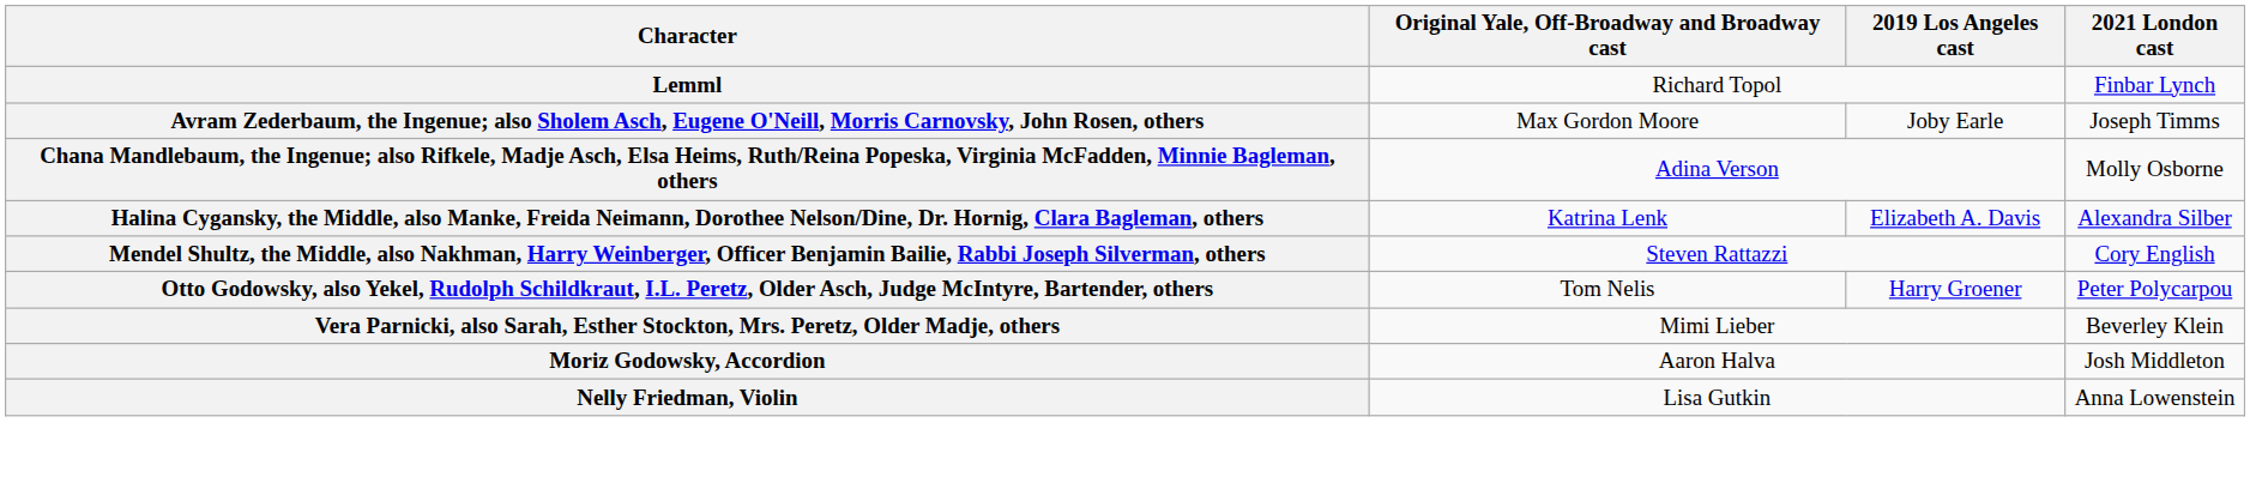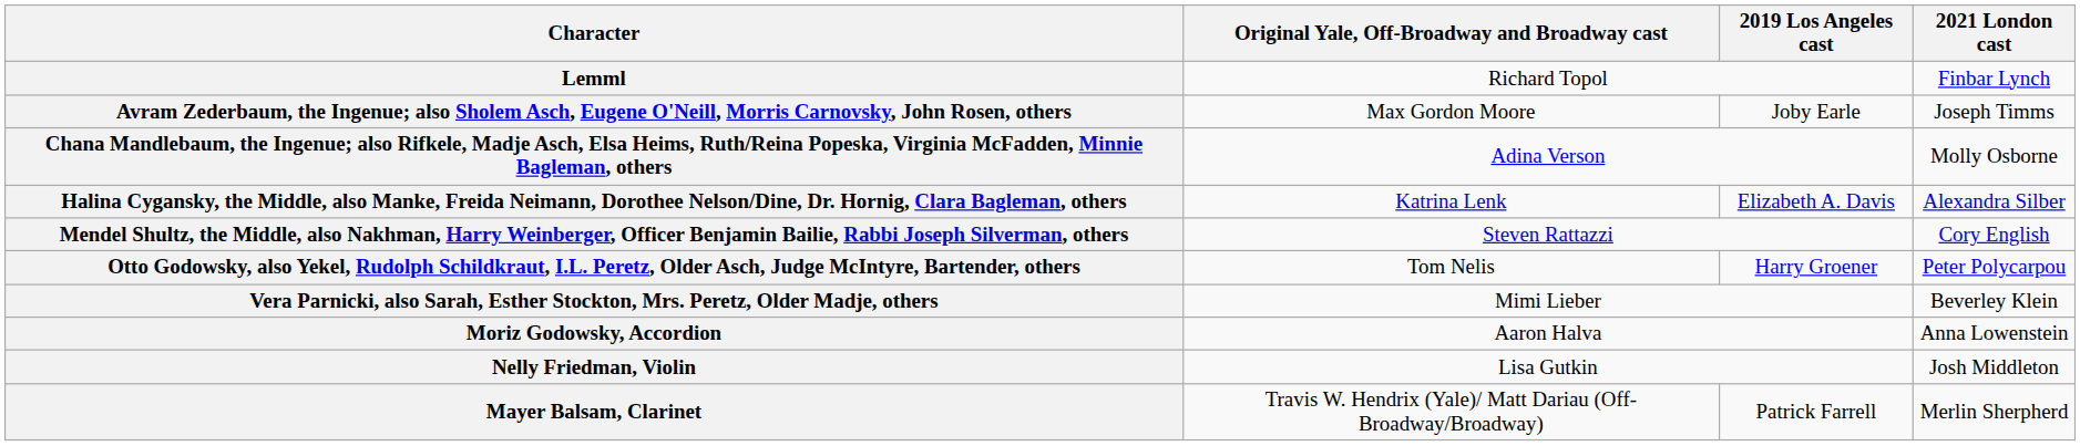 <table class="wikitable" style="width:100%; text-align:center;">
 <tr>
 <th>Character</th>
 <th>Original Yale, Off-Broadway and Broadway cast</th>
 <th>2019 Los Angeles cast</th>
 <th>2021 London cast</th>
 </tr>
 <tr>
 <th>Lemml</th>
 <td colspan="2" align=center>Richard Topol</td>
 <td><a href='#'>Finbar Lynch</a></td>
 </tr>
 <tr>
 <th>Avram Zederbaum, the Ingenue; also <a href='#'>Sholem Asch</a>, <a href='#'>Eugene O'Neill</a>, <a href='#'>Morris Carnovsky</a>, John Rosen, others</th>
 <td>Max Gordon Moore</td>
 <td>Joby Earle</td>
 <td>Joseph Timms</td>
 </tr>
 <tr>
 <th>Chana Mandlebaum, the Ingenue; also Rifkele, Madje Asch, Elsa Heims, Ruth/Reina Popeska, Virginia McFadden, <a href='#'>Minnie Bagleman</a>, others</th>
 <td colspan="2" align=center><a href='#'>Adina Verson</a></td>
 <td>Molly Osborne</td>
 </tr>
 <tr>
 <th>Halina Cygansky, the Middle, also Manke, Freida Neimann, Dorothee Nelson/Dine, Dr. Hornig, <a href='#'>Clara Bagleman</a>, others</th>
 <td><a href='#'>Katrina Lenk</a></td>
 <td><a href='#'>Elizabeth A. Davis</a></td>
 <td><a href='#'>Alexandra Silber</a></td>
 </tr>
 <tr>
 <th>Mendel Shultz, the Middle, also Nakhman, <a href='#'>Harry Weinberger</a>, Officer Benjamin Bailie, <a href='#'>Rabbi Joseph Silverman</a>, others</th>
 <td colspan="2" align=center><a href='#'>Steven Rattazzi</a></td>
 <td><a href='#'>Cory English</a></td>
 </tr>
 <tr>
 <th>Otto Godowsky, also Yekel, <a href='#'>Rudolph Schildkraut</a>, <a href='#'>I.L. Peretz</a>, Older Asch, Judge McIntyre, Bartender, others</th>
 <td>Tom Nelis</td>
 <td><a href='#'>Harry Groener</a></td>
 <td><a href='#'>Peter Polycarpou</a></td>
 </tr>
 <tr>
 <th>Vera Parnicki, also Sarah, Esther Stockton, Mrs. Peretz, Older Madje, others</th>
 <td colspan="2" align=center>Mimi Lieber</td>
 <td>Beverley Klein</td>
 </tr>
 <tr>
 <th>Moriz Godowsky, Accordion</th>
 <td colspan="2" align=center>Aaron Halva</td>
-<td>Josh Middleton</td>
+<td>Anna Lowenstein</td>
 </tr>
 <tr>
 <th>Nelly Friedman, Violin</th>
 <td colspan="2" align=center>Lisa Gutkin</td>
-<td>Anna Lowenstein</td>
+<td>Josh Middleton</td>
+</tr>
+<tr>
+<th>Mayer Balsam, Clarinet</th>
+<td>Travis W. Hendrix (Yale)/ Matt Dariau (Off-Broadway/Broadway)</td>
+<td>Patrick Farrell</td>
+<td>Merlin Sherpherd</td>
 </tr>
 </table>
